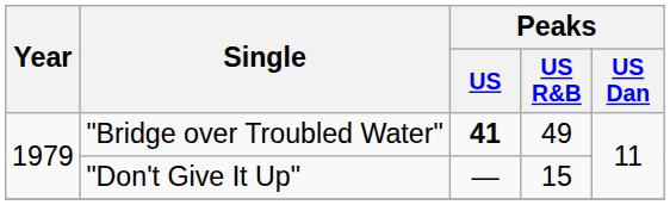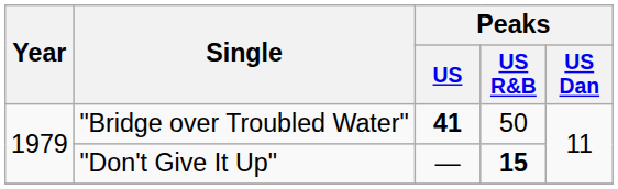 <table class="wikitable" style="text-align:center;">
 <tr>
 <th rowspan="2">Year</th>
 <th rowspan="2">Single</th>
 <th colspan="3">Peaks</th>
 </tr>
 <tr style="font-size:smaller;">
 <th width="35"><a href='#'>US</a><br></th>
 <th width="35"><a href='#'>US<br>R&B</a><br></th>
 <th width="35"><a href='#'>US<br>Dan</a><br></th>
 </tr>
 <tr>
 <td rowspan="2">1979</td>
 <td align="left">"Bridge over Troubled Water"</td>
 <td><strong>41</strong></td>
-<td>49</td>
+<td>50</td>
 <td rowspan="2">11</td>
 </tr>
 <tr>
 <td align="left">"Don't Give It Up"</td>
 <td>—</td>
-<td>15</td>
+<td><strong>15</strong></td>
 </tr>
 <tr>
 </tr>
 </table>
